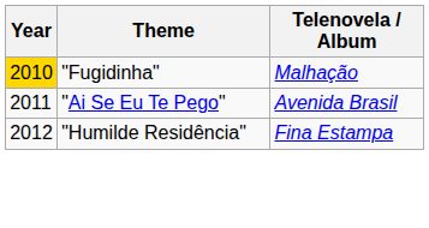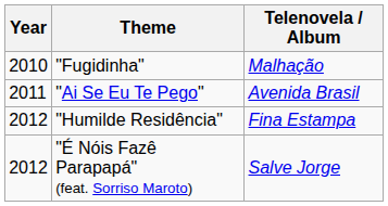 <table class="wikitable">
 <tr>
 <th width="15">Year</th>
 <th width="170">Theme</th>
 <th width="120">Telenovela / Album</th>
 </tr>
 <tr>
-<td style="background: gold;">2010</td>
+<td>2010</td>
 <td>"Fugidinha"</td>
 <td><em><a href='#'>Malhação</a></em></td>
 </tr>
 <tr>
 <td>2011</td>
 <td>"<a href='#'>Ai Se Eu Te Pego</a>"</td>
 <td><em><a href='#'>Avenida Brasil</a></em></td>
 </tr>
 <tr>
 <td>2012</td>
 <td>"Humilde Residência"</td>
 <td><em><a href='#'>Fina Estampa</a></em></td>
 </tr>
 <tr>
+<td>2012</td>
+<td>"É Nóis Fazê Parapapá" <br><small>(feat. <a href='#'>Sorriso Maroto</a>)</small></td>
+<td><em><a href='#'>Salve Jorge</a></em></td>
+</tr>
+<tr>
 </tr>
 </table>
